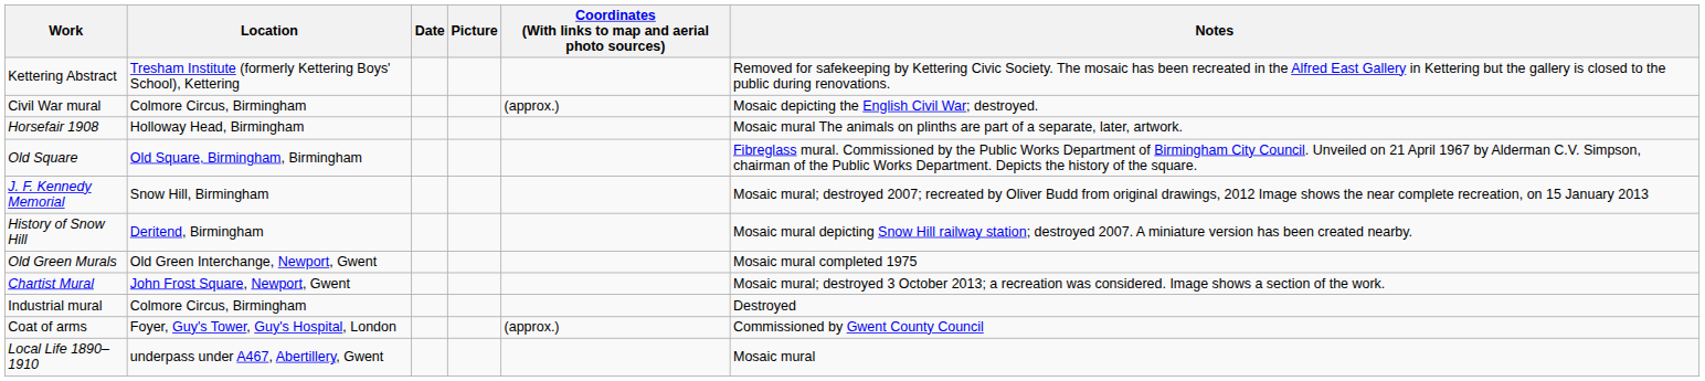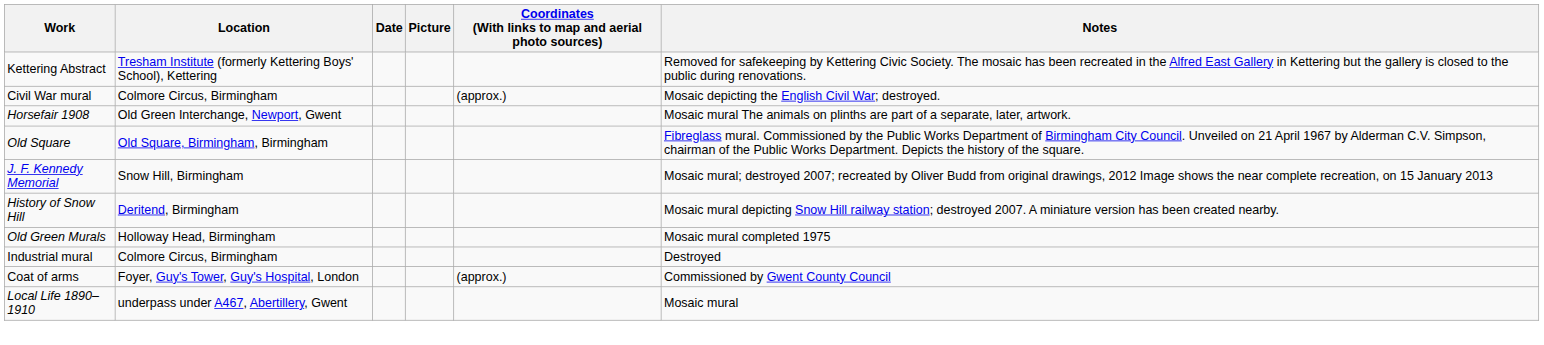 <table class="wikitable">
 <tr>
 <th>Work</th>
 <th>Location</th>
 <th>Date</th>
 <th>Picture</th>
 <th><a href='#'>Coordinates</a><br>(With links to map and aerial photo sources)</th>
 <th>Notes</th>
 </tr>
 <tr class="vcard">
 <td class="fn org">Kettering Abstract</td>
 <td class="label"><a href='#'>Tresham Institute</a> (formerly Kettering Boys' School), Kettering</td>
 <td></td>
 <td></td>
 <td></td>
 <td>Removed for safekeeping by Kettering Civic Society. The mosaic has been recreated in the <a href='#'>Alfred East Gallery</a> in Kettering but the gallery is closed to the public during renovations.</td>
 </tr>
 <tr class="vcard">
 <td class="fn org">Civil War mural</td>
 <td class="label">Colmore Circus, Birmingham</td>
 <td></td>
 <td></td>
 <td> (approx.)</td>
 <td>Mosaic depicting the <a href='#'>English Civil War</a>; destroyed.</td>
 </tr>
 <tr class="vcard">
 <td class="fn org"><em>Horsefair 1908</em></td>
-<td class="label">Holloway Head, Birmingham</td>
+<td class="label">Old Green Interchange, <a href='#'>Newport</a>, Gwent</td>
 <td></td>
 <td></td>
 <td></td>
 <td>Mosaic mural The animals on plinths are part of a separate, later, artwork.</td>
 </tr>
 <tr class="vcard">
 <td class="fn org"><em>Old Square</em></td>
 <td class="label"><a href='#'>Old Square, Birmingham</a>, Birmingham</td>
 <td></td>
 <td></td>
 <td></td>
 <td><a href='#'>Fibreglass</a> mural. Commissioned by the Public Works Department of <a href='#'>Birmingham City Council</a>. Unveiled on 21 April 1967 by Alderman C.V. Simpson, chairman of the Public Works Department. Depicts the history of the square.</td>
 </tr>
 <tr class="vcard">
 <td class="fn org"><em><a href='#'>J. F. Kennedy Memorial</a></em></td>
 <td class="label">Snow Hill, Birmingham</td>
 <td></td>
 <td></td>
 <td></td>
 <td>Mosaic mural; destroyed 2007; recreated by Oliver Budd from original drawings, 2012 Image shows the near complete recreation, on 15 January 2013</td>
 </tr>
 <tr class="vcard">
 <td class="fn org"><em>History of Snow Hill</em></td>
 <td class="label"><a href='#'>Deritend</a>, Birmingham</td>
 <td></td>
 <td></td>
 <td></td>
 <td>Mosaic mural depicting <a href='#'>Snow Hill railway station</a>; destroyed 2007. A miniature version has been created nearby.</td>
 </tr>
 <tr class="vcard">
 <td class="fn org"><em>Old Green Murals</em></td>
-<td class="label">Old Green Interchange, <a href='#'>Newport</a>, Gwent</td>
+<td class="label">Holloway Head, Birmingham</td>
 <td></td>
 <td></td>
 <td></td>
 <td>Mosaic mural completed 1975</td>
-</tr>
-<tr class="vcard">
-<td class="fn org"><em><a href='#'>Chartist Mural</a></em></td>
-<td class="label"><a href='#'>John Frost Square</a>, <a href='#'>Newport</a>, Gwent</td>
-<td></td>
-<td></td>
-<td></td>
-<td>Mosaic mural; destroyed 3 October 2013; a recreation was considered. Image shows a section of the work.</td>
 </tr>
 <tr class="vcard">
 <td class="fn org">Industrial mural</td>
 <td class="label">Colmore Circus, Birmingham</td>
 <td></td>
 <td></td>
 <td></td>
 <td>Destroyed</td>
 </tr>
 <tr class="vcard">
 <td class="fn org">Coat of arms</td>
 <td class="label">Foyer, <a href='#'>Guy's Tower</a>, <a href='#'>Guy's Hospital</a>, London</td>
 <td></td>
 <td></td>
 <td> (approx.)</td>
 <td>Commissioned by <a href='#'>Gwent County Council</a></td>
 </tr>
 <tr class="vcard">
 <td class="fn org"><em>Local Life 1890–1910</em></td>
 <td class="label">underpass under <a href='#'>A467</a>, <a href='#'>Abertillery</a>, Gwent</td>
 <td></td>
 <td></td>
 <td></td>
 <td>Mosaic mural</td>
 </tr>
 </table>
